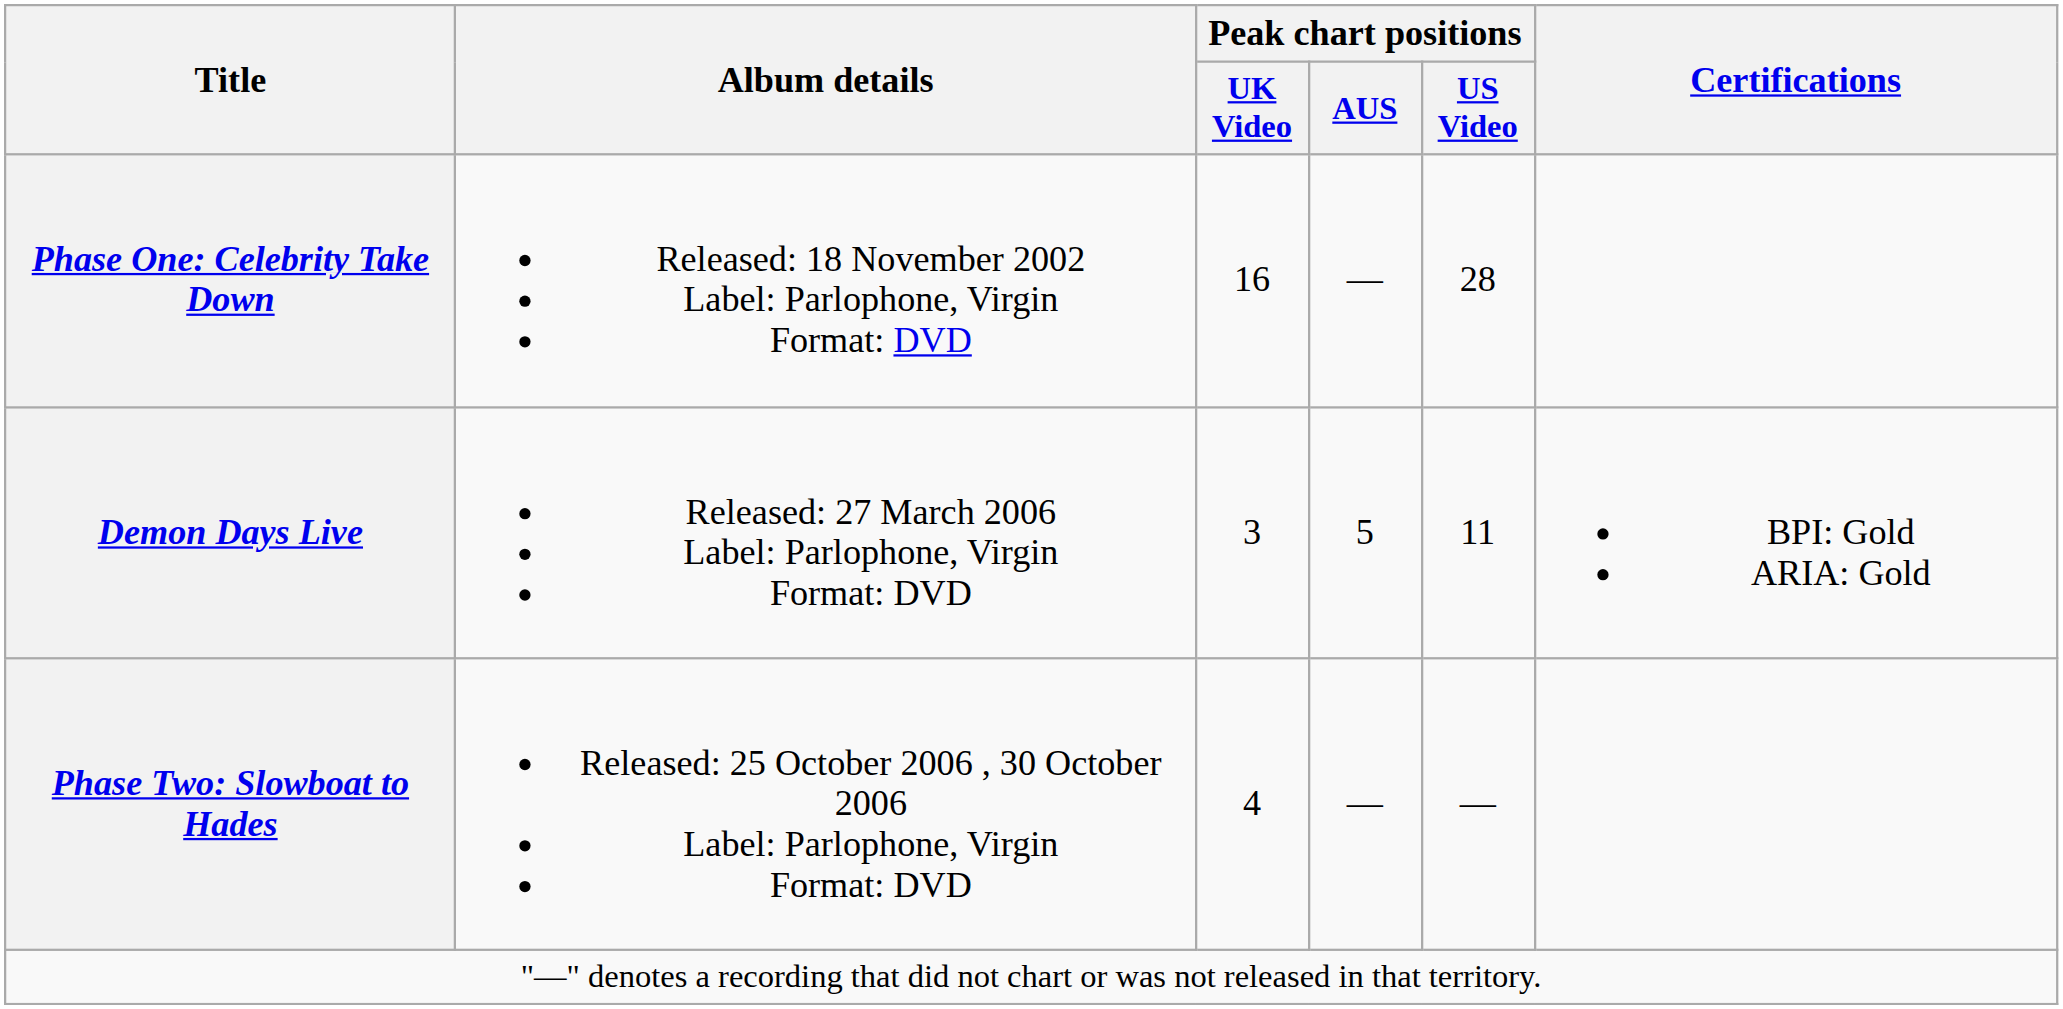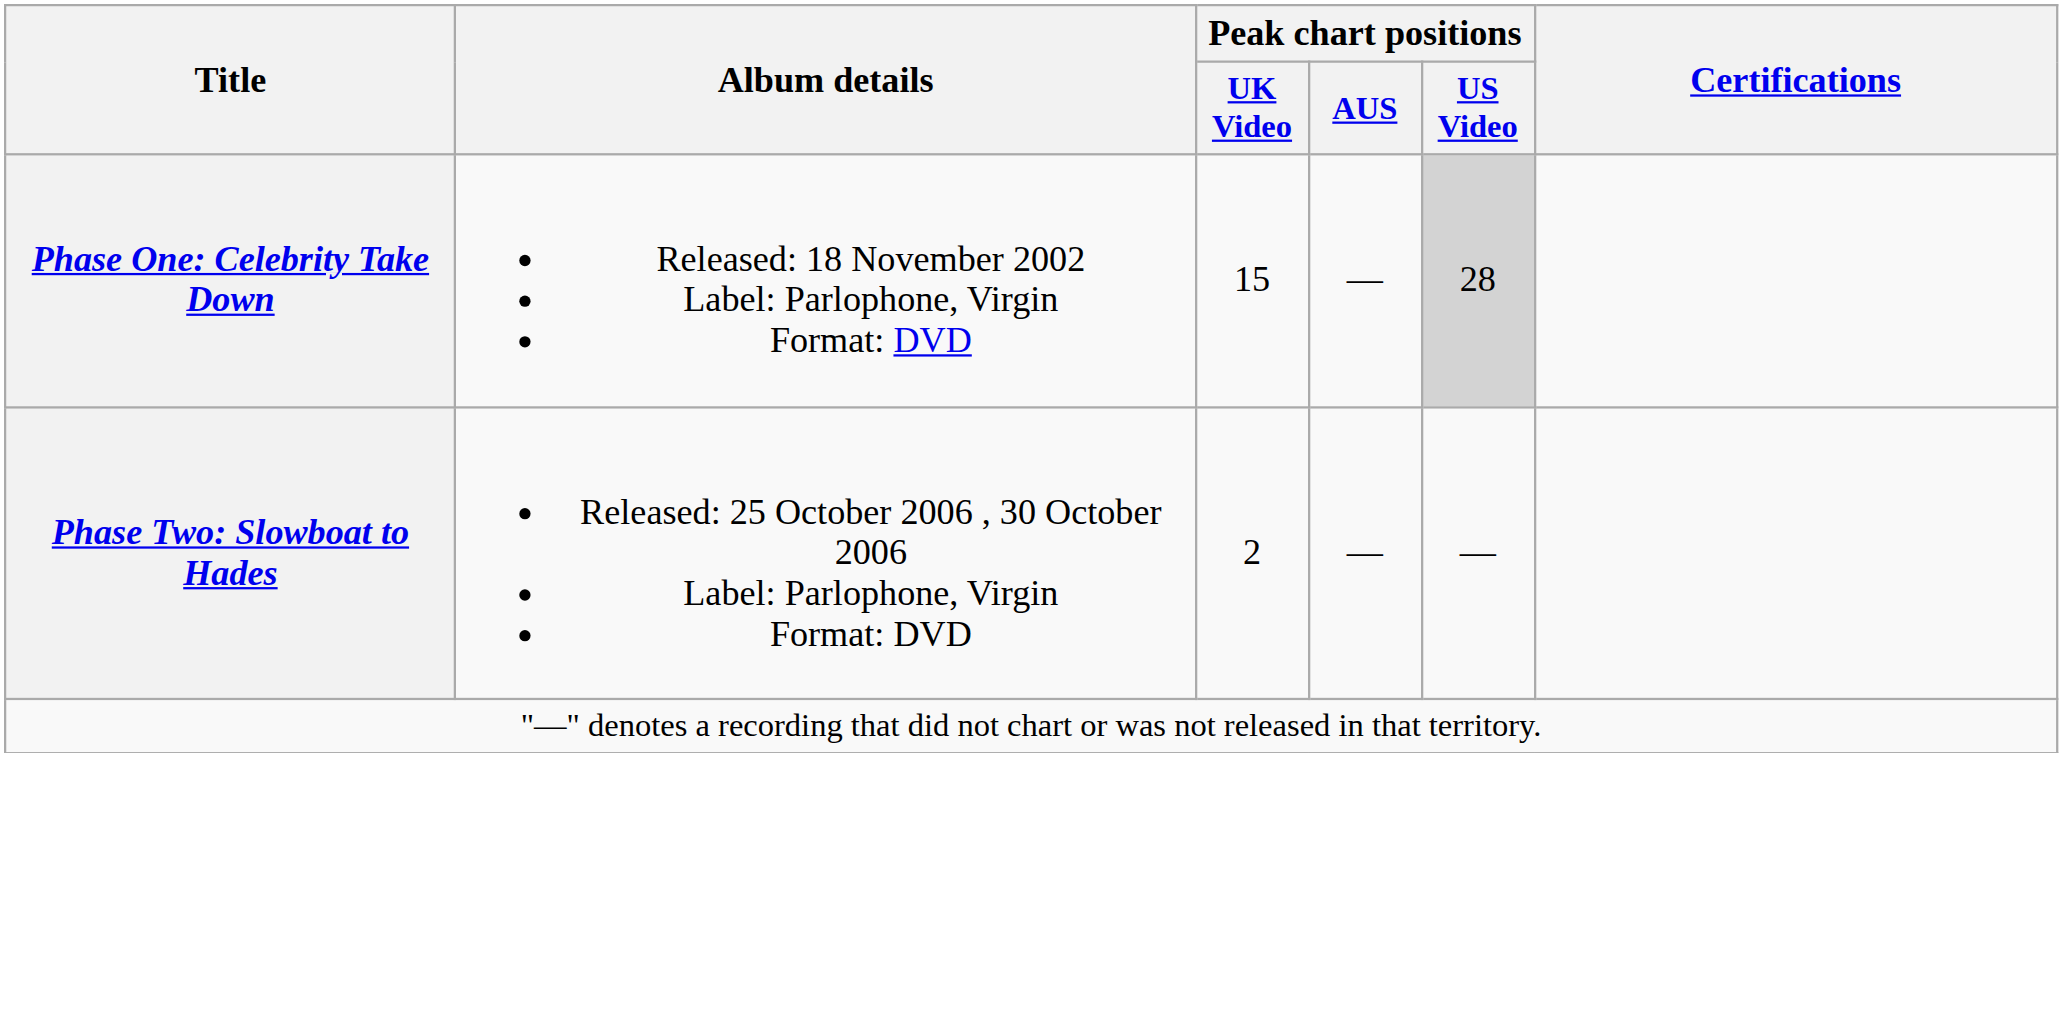 <table class="wikitable plainrowheaders" style="text-align:center;">
 <tr>
 <th scope="col" rowspan="2" style="width:12em;">Title</th>
 <th scope="col" rowspan="2" style="width:20em;">Album details</th>
 <th scope="col" colspan="3">Peak chart positions</th>
 <th scope="col" rowspan="2" style="width:14em;"><a href='#'>Certifications</a></th>
 </tr>
 <tr>
 <th scope="col" style="width:3em;font-size:90%;"><a href='#'>UK<br>Video</a><br></th>
 <th scope="col" style="width:3em;font-size:90%;"><a href='#'>AUS</a><br></th>
 <th scope="col" style="width:3em;font-size:90%;"><a href='#'>US<br>Video</a><br></th>
 </tr>
 <tr>
 <th scope="row"><em><a href='#'>Phase One: Celebrity Take Down</a></em></th>
 <td><br><ul><li>Released: 18 November 2002 </li><li>Label: Parlophone, Virgin</li><li>Format: <a href='#'>DVD</a></li></ul></td>
-<td>16</td>
+<td>15</td>
 <td>—</td>
-<td>28</td>
+<td style="background: lightgrey;">28</td>
 <td></td>
-</tr>
-<tr>
-<th scope="row"><em><a href='#'>Demon Days Live</a></em></th>
-<td><br><ul><li>Released: 27 March 2006 </li><li>Label: Parlophone, Virgin</li><li>Format: DVD</li></ul></td>
-<td>3</td>
-<td>5</td>
-<td>11</td>
-<td><br><ul><li>BPI: Gold</li><li>ARIA: Gold</li></ul></td>
 </tr>
 <tr>
 <th scope="row"><em><a href='#'>Phase Two: Slowboat to Hades</a></em></th>
 <td><br><ul><li>Released: 25 October 2006 , 30 October 2006 </li><li>Label: Parlophone, Virgin</li><li>Format: DVD</li></ul></td>
-<td>4</td>
+<td>2</td>
 <td>—</td>
 <td>—</td>
 <td></td>
 </tr>
 <tr>
 <td colspan="6" style="font-size:90%">"—" denotes a recording that did not chart or was not released in that territory.</td>
 </tr>
 </table>
